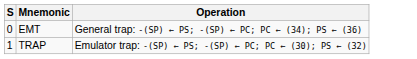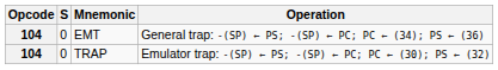 <table class="wikitable">
 <tr>
+<th>Opcode</th>
 <th>S</th>
 <th>Mnemonic</th>
 <th>Operation</th>
 </tr>
 <tr>
+<th>104</th>
 <td>0</td>
 <td>EMT</td>
 <td>General trap: <code>-(SP) ← PS; -(SP) ← PC; PC ← (34); PS ← (36)</code></td>
 </tr>
 <tr>
-<td>1</td>
+<th>104</th>
+<td>0</td>
 <td>TRAP</td>
 <td>Emulator trap: <code>-(SP) ← PS; -(SP) ← PC; PC ← (30); PS ← (32)</code></td>
 </tr>
 </table>
